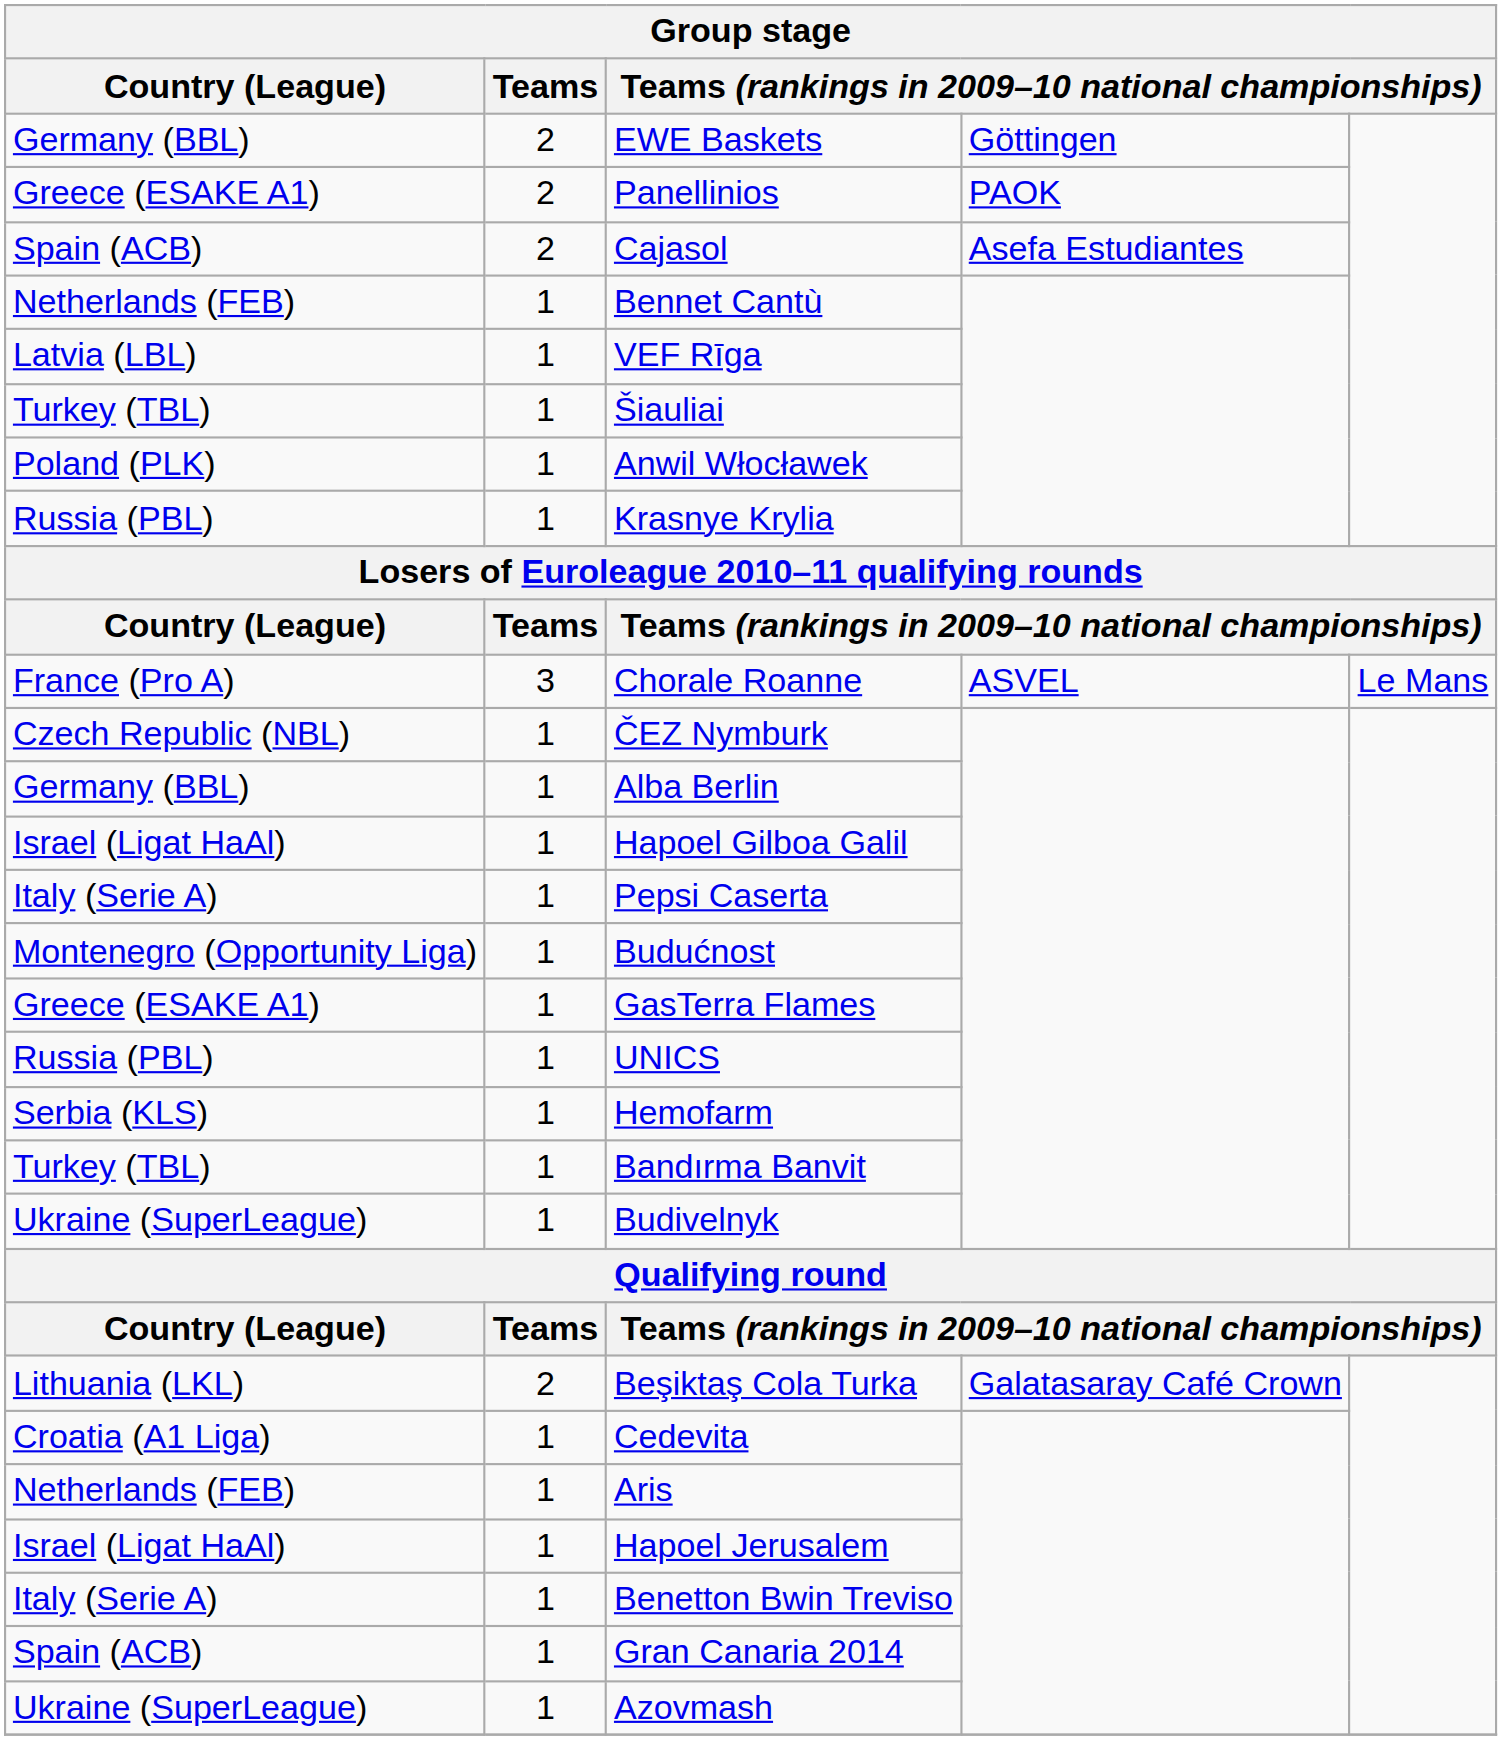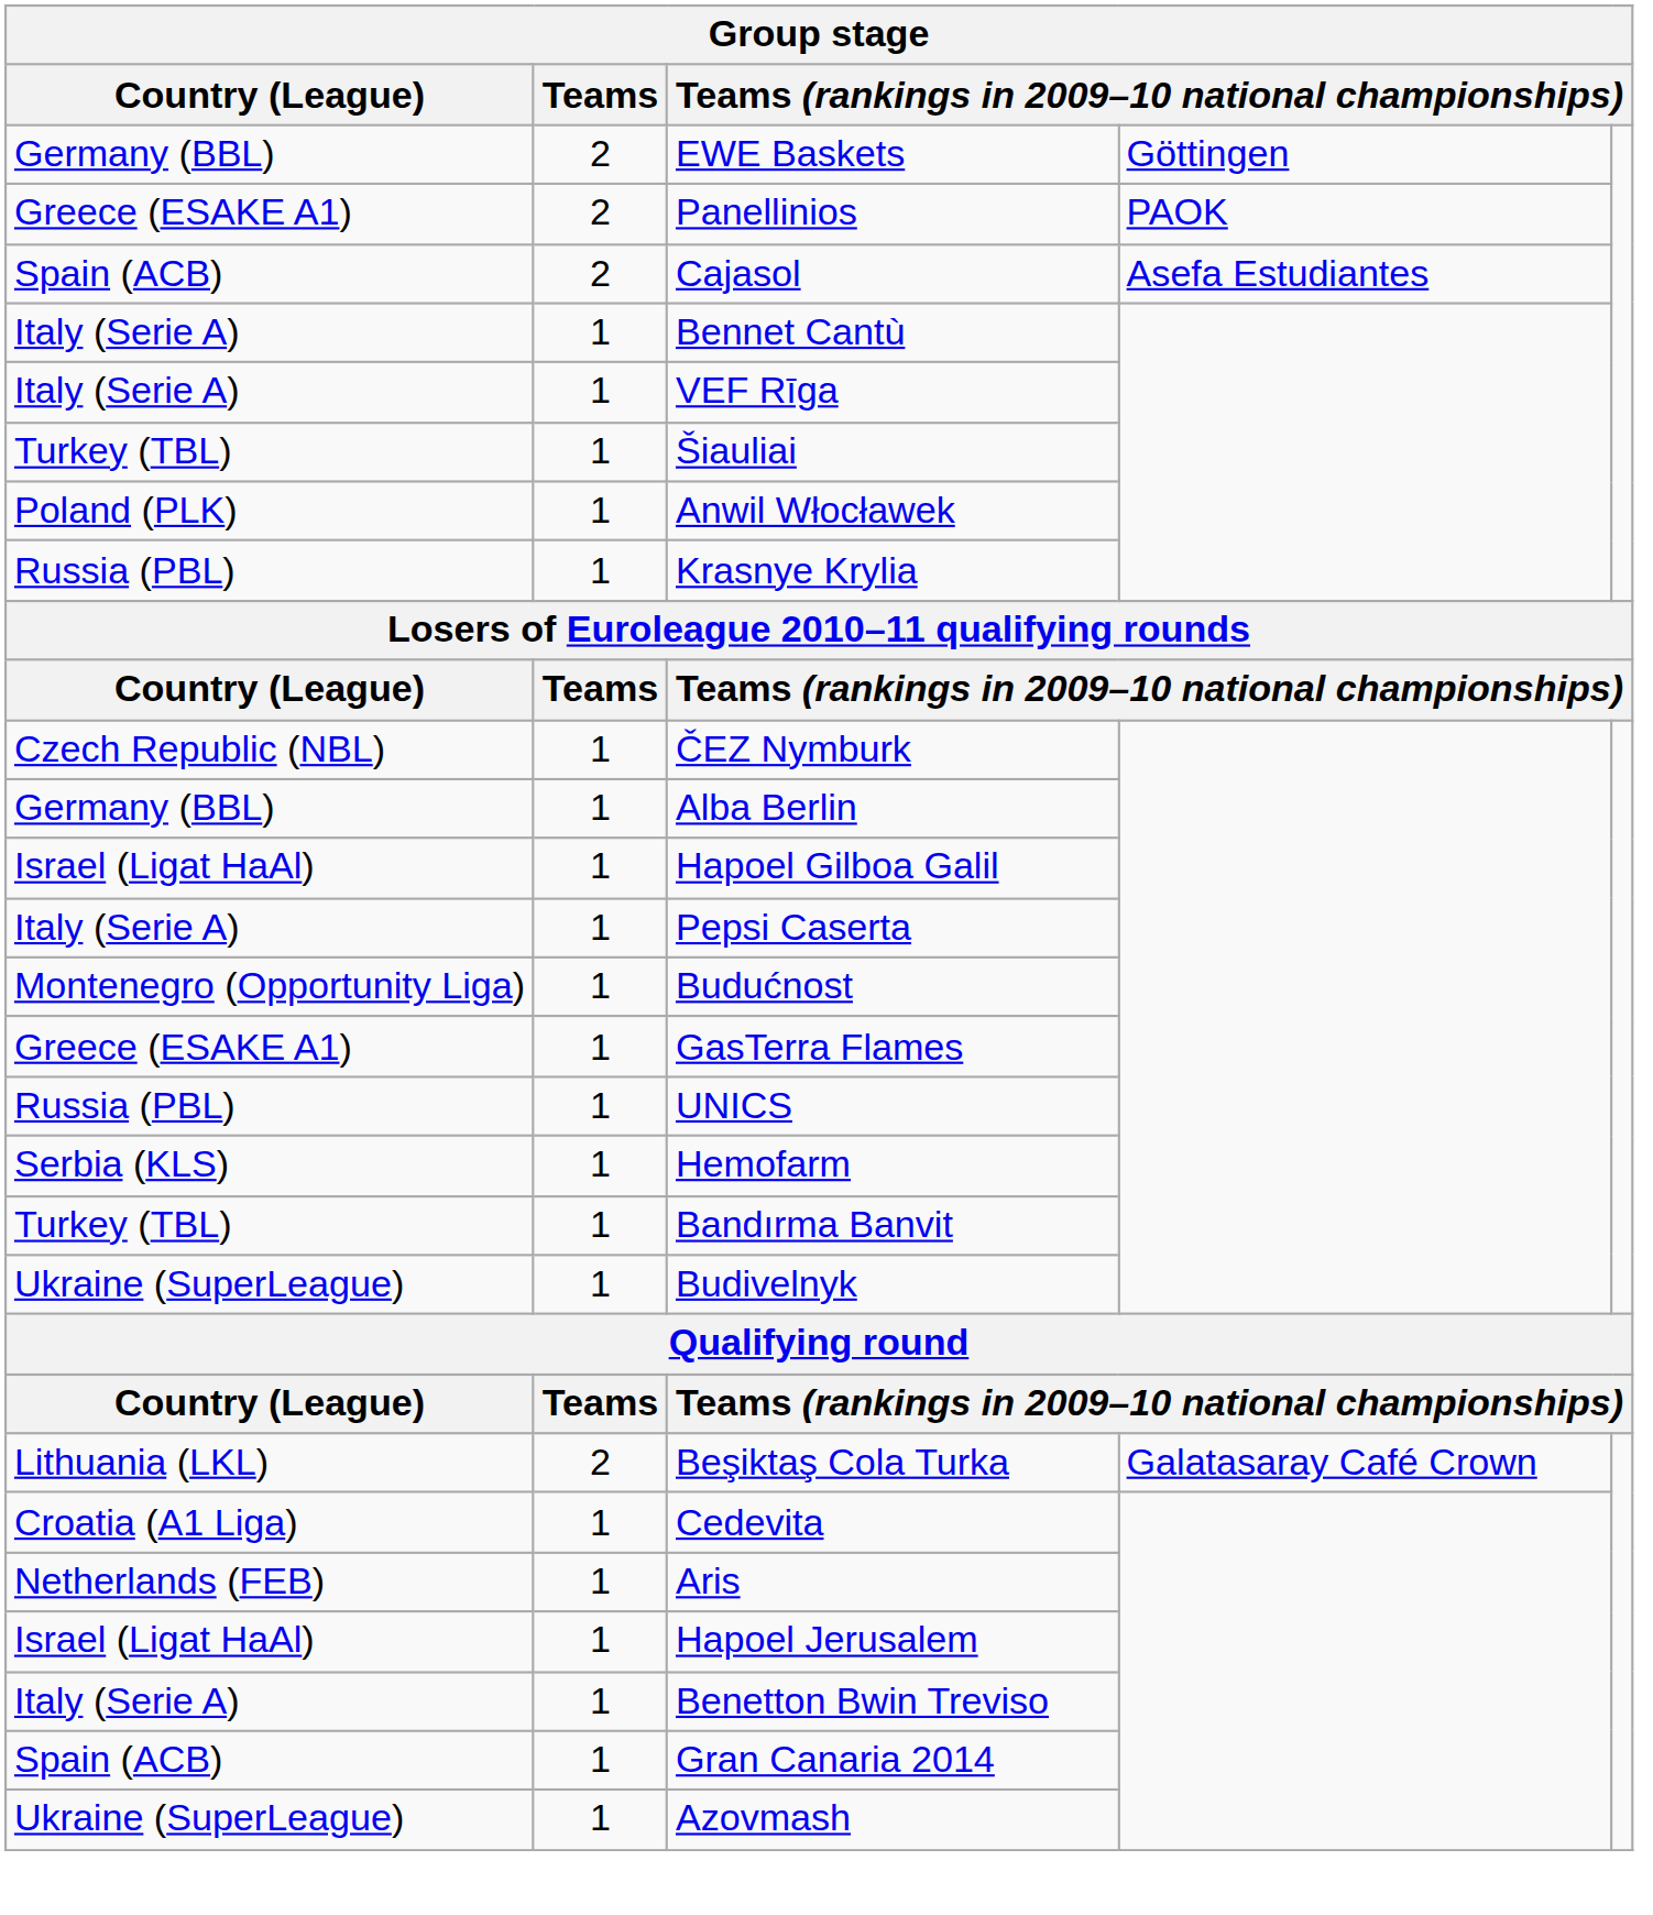 <table class="wikitable">
 <tr>
 <th colspan=5>Group stage</th>
 </tr>
 <tr>
 <th !rowspan=1>Country (League)</th>
 <th rowspan=1>Teams</th>
 <th colspan=3>Teams <em>(rankings in 2009–10 national championships)</em></th>
 </tr>
 <tr>
 <td bgcolor=> <a href='#'>Germany</a> (<a href='#'>BBL</a>)</td>
 <td align=center>2</td>
 <td><a href='#'>EWE Baskets</a> </td>
 <td><a href='#'>Göttingen</a> </td>
 <td rowspan=8></td>
 </tr>
 <tr>
 <td> <a href='#'>Greece</a> (<a href='#'>ESAKE A1</a>)</td>
 <td align=center>2</td>
 <td><a href='#'>Panellinios</a> </td>
 <td><a href='#'>PAOK</a> </td>
 </tr>
 <tr>
 <td bgcolor=> <a href='#'>Spain</a> (<a href='#'>ACB</a>)</td>
 <td align=center>2</td>
 <td><a href='#'>Cajasol</a> </td>
 <td><a href='#'>Asefa Estudiantes</a> </td>
 </tr>
 <tr>
-<td bgcolor=> <a href='#'>Netherlands</a> (<a href='#'>FEB</a>)</td>
+<td bgcolor=> <a href='#'>Italy</a> (<a href='#'>Serie A</a>)</td>
 <td align=center>1</td>
 <td><a href='#'>Bennet Cantù</a> </td>
 <td rowspan=5></td>
 </tr>
 <tr>
-<td bgcolor=> <a href='#'>Latvia</a> (<a href='#'>LBL</a>)</td>
+<td bgcolor=> <a href='#'>Italy</a> (<a href='#'>Serie A</a>)</td>
 <td align=center>1</td>
 <td><a href='#'>VEF Rīga</a> </td>
 </tr>
 <tr>
 <td bgcolor=> <a href='#'>Turkey</a> (<a href='#'>TBL</a>)</td>
 <td align=center>1</td>
 <td><a href='#'>Šiauliai</a> </td>
 </tr>
 <tr>
 <td bgcolor=> <a href='#'>Poland</a> (<a href='#'>PLK</a>)</td>
 <td align=center>1</td>
 <td><a href='#'>Anwil Włocławek</a> </td>
 </tr>
 <tr>
 <td bgcolor=> <a href='#'>Russia</a> (<a href='#'>PBL</a>)</td>
 <td align=center>1</td>
 <td><a href='#'>Krasnye Krylia</a> </td>
 </tr>
 <tr>
 <th colspan=5>Losers of <a href='#'>Euroleague 2010–11 qualifying rounds</a></th>
 </tr>
 <tr>
 <th !rowspan=1>Country (League)</th>
 <th rowspan=1>Teams</th>
 <th colspan=3>Teams <em>(rankings in 2009–10 national championships)</em></th>
-</tr>
-<tr>
-<td bgcolor=> <a href='#'>France</a> (<a href='#'>Pro A</a>)</td>
-<td align=center>3</td>
-<td><a href='#'>Chorale Roanne</a> </td>
-<td><a href='#'>ASVEL</a> </td>
-<td><a href='#'>Le Mans</a> </td>
 </tr>
 <tr>
 <td bgcolor=> <a href='#'>Czech Republic</a> (<a href='#'>NBL</a>)</td>
 <td align=center>1</td>
 <td><a href='#'>ČEZ Nymburk</a> </td>
 <td rowspan=10></td>
 <td rowspan=10></td>
 </tr>
 <tr>
 <td bgcolor=> <a href='#'>Germany</a> (<a href='#'>BBL</a>)</td>
 <td align=center>1</td>
 <td><a href='#'>Alba Berlin</a> </td>
 </tr>
 <tr>
 <td bgcolor=> <a href='#'>Israel</a> (<a href='#'>Ligat HaAl</a>)</td>
 <td align=center>1</td>
 <td><a href='#'>Hapoel Gilboa Galil</a> </td>
 </tr>
 <tr>
 <td bgcolor=> <a href='#'>Italy</a> (<a href='#'>Serie A</a>)</td>
 <td align=center>1</td>
 <td><a href='#'>Pepsi Caserta</a> </td>
 </tr>
 <tr>
 <td bgcolor=> <a href='#'>Montenegro</a> (<a href='#'>Opportunity Liga</a>)</td>
 <td align=center>1</td>
 <td><a href='#'>Budućnost</a> </td>
 </tr>
 <tr>
 <td> <a href='#'>Greece</a> (<a href='#'>ESAKE A1</a>)</td>
 <td align=center>1</td>
 <td><a href='#'>GasTerra Flames</a> </td>
 </tr>
 <tr>
 <td> <a href='#'>Russia</a> (<a href='#'>PBL</a>)</td>
 <td align=center>1</td>
 <td><a href='#'>UNICS</a> </td>
 </tr>
 <tr>
 <td> <a href='#'>Serbia</a> (<a href='#'>KLS</a>)</td>
 <td align=center>1</td>
 <td><a href='#'>Hemofarm</a> </td>
 </tr>
 <tr>
 <td bgcolor=> <a href='#'>Turkey</a> (<a href='#'>TBL</a>)</td>
 <td align=center>1</td>
 <td><a href='#'>Bandırma Banvit</a> </td>
 </tr>
 <tr>
 <td> <a href='#'>Ukraine</a> (<a href='#'>SuperLeague</a>)</td>
 <td align=center>1</td>
 <td><a href='#'>Budivelnyk</a> </td>
 </tr>
 <tr>
 <th colspan=5><a href='#'>Qualifying round</a></th>
 </tr>
 <tr>
 <th !rowspan=1>Country (League)</th>
 <th rowspan=1>Teams</th>
 <th colspan=3>Teams <em>(rankings in 2009–10 national championships)</em></th>
 </tr>
 <tr>
 <td bgcolor=> <a href='#'>Lithuania</a> (<a href='#'>LKL</a>)</td>
 <td align=center>2</td>
 <td><a href='#'>Beşiktaş Cola Turka</a> </td>
 <td><a href='#'>Galatasaray Café Crown</a> </td>
 <td rowspan=7></td>
 </tr>
 <tr>
 <td bgcolor=> <a href='#'>Croatia</a> (<a href='#'>A1 Liga</a>)</td>
 <td align=center>1</td>
 <td><a href='#'>Cedevita</a> </td>
 <td rowspan=6></td>
 </tr>
 <tr>
 <td bgcolor=> <a href='#'>Netherlands</a> (<a href='#'>FEB</a>)</td>
 <td align=center>1</td>
 <td><a href='#'>Aris</a> </td>
 </tr>
 <tr>
 <td bgcolor=> <a href='#'>Israel</a> (<a href='#'>Ligat HaAl</a>)</td>
 <td align=center>1</td>
 <td><a href='#'>Hapoel Jerusalem</a> </td>
 </tr>
 <tr>
 <td bgcolor=> <a href='#'>Italy</a> (<a href='#'>Serie A</a>)</td>
 <td align=center>1</td>
 <td><a href='#'>Benetton Bwin Treviso</a> </td>
 </tr>
 <tr>
 <td bgcolor=> <a href='#'>Spain</a> (<a href='#'>ACB</a>)</td>
 <td align=center>1</td>
 <td><a href='#'>Gran Canaria 2014</a> </td>
 </tr>
 <tr>
 <td> <a href='#'>Ukraine</a> (<a href='#'>SuperLeague</a>)</td>
 <td align=center>1</td>
 <td><a href='#'>Azovmash</a> </td>
 </tr>
 <tr>
 </tr>
 </table>
